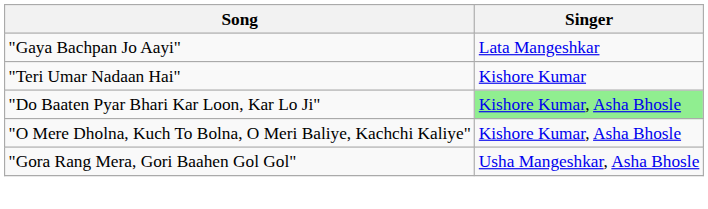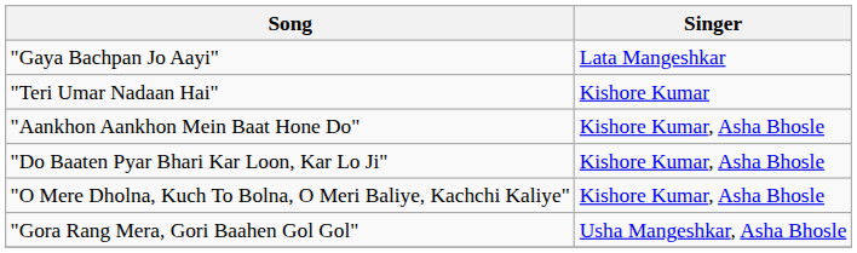 <table class="wikitable" style="font-size:95%;">
 <tr>
 <th>Song</th>
 <th>Singer</th>
 </tr>
 <tr>
 <td>"Gaya Bachpan Jo Aayi"</td>
 <td><a href='#'>Lata Mangeshkar</a></td>
 </tr>
 <tr>
 <td>"Teri Umar Nadaan Hai"</td>
 <td><a href='#'>Kishore Kumar</a></td>
 </tr>
 <tr>
+<td>"Aankhon Aankhon Mein Baat Hone Do"</td>
+<td><a href='#'>Kishore Kumar</a>, <a href='#'>Asha Bhosle</a></td>
+</tr>
+<tr>
 <td>"Do Baaten Pyar Bhari Kar Loon, Kar Lo Ji"</td>
-<td style="background: lightgreen;"><a href='#'>Kishore Kumar</a>, <a href='#'>Asha Bhosle</a></td>
+<td><a href='#'>Kishore Kumar</a>, <a href='#'>Asha Bhosle</a></td>
 </tr>
 <tr>
 <td>"O Mere Dholna, Kuch To Bolna, O Meri Baliye, Kachchi Kaliye"</td>
 <td><a href='#'>Kishore Kumar</a>, <a href='#'>Asha Bhosle</a></td>
 </tr>
 <tr>
 <td>"Gora Rang Mera, Gori Baahen Gol Gol"</td>
 <td><a href='#'>Usha Mangeshkar</a>, <a href='#'>Asha Bhosle</a></td>
 </tr>
 <tr>
 </tr>
 </table>
